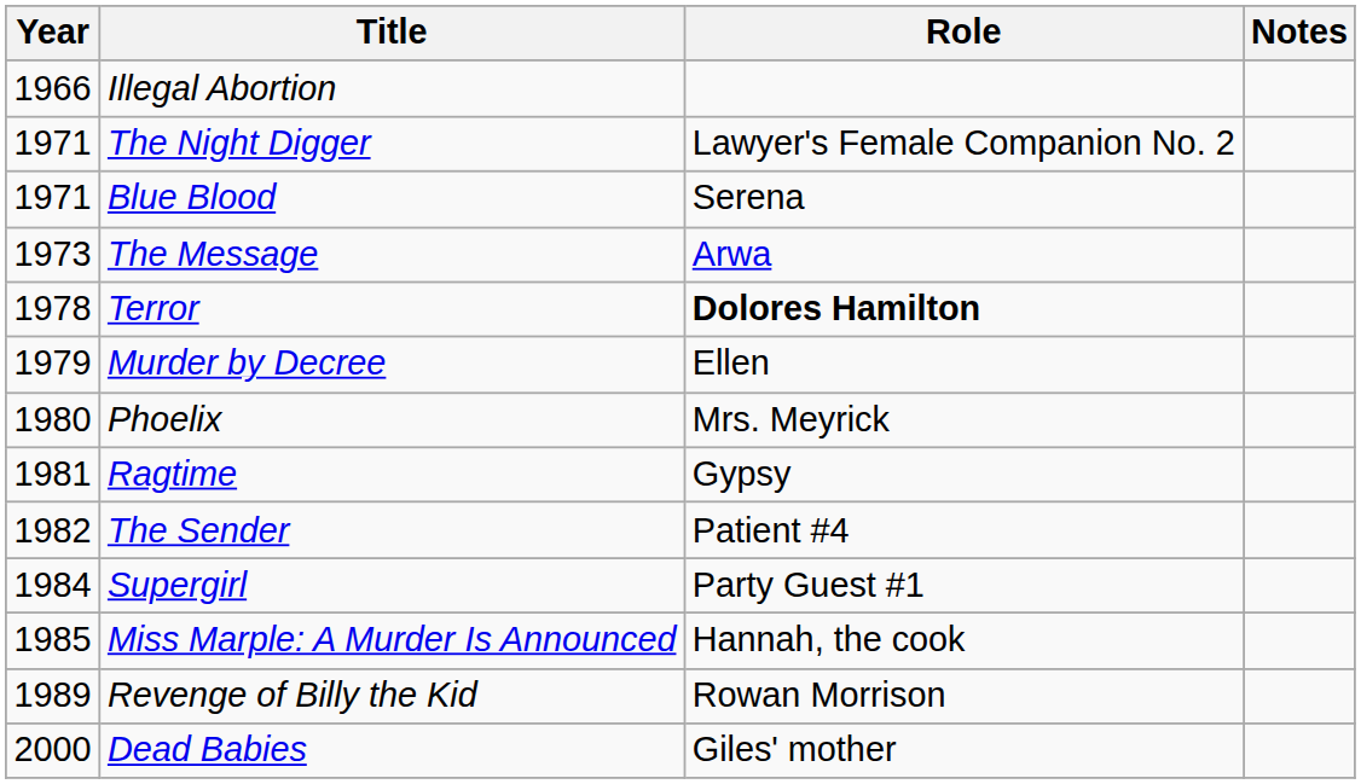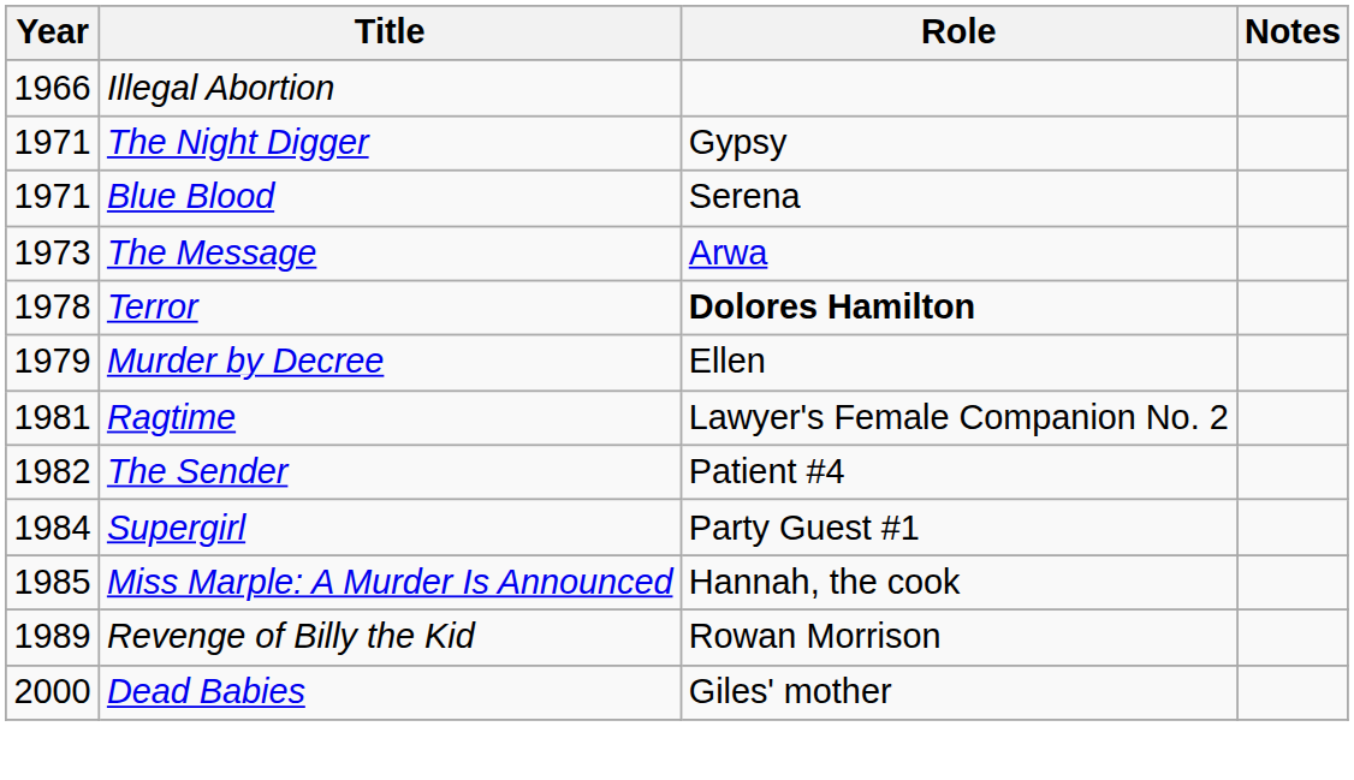 <table class="wikitable">
 <tr>
 <th>Year</th>
 <th>Title</th>
 <th>Role</th>
 <th>Notes</th>
 </tr>
 <tr>
 <td>1966</td>
 <td><em>Illegal Abortion</em></td>
 <td></td>
 <td></td>
 </tr>
 <tr>
 <td>1971</td>
 <td><em><a href='#'>The Night Digger</a></em></td>
-<td>Lawyer's Female Companion No. 2</td>
+<td>Gypsy</td>
 <td></td>
 </tr>
 <tr>
 <td>1971</td>
 <td><em><a href='#'>Blue Blood</a></em></td>
 <td>Serena</td>
 <td></td>
 </tr>
 <tr>
 <td>1973</td>
 <td><em><a href='#'>The Message</a></em></td>
 <td><a href='#'>Arwa</a></td>
 <td></td>
 </tr>
 <tr>
 <td>1978</td>
 <td><em><a href='#'>Terror</a></em></td>
 <td><strong>Dolores Hamilton</strong></td>
 <td></td>
 </tr>
 <tr>
 <td>1979</td>
 <td><em><a href='#'>Murder by Decree</a></em></td>
 <td>Ellen</td>
 <td></td>
 </tr>
 <tr>
-<td>1980</td>
-<td><em>Phoelix</em></td>
-<td>Mrs. Meyrick</td>
-<td></td>
-</tr>
-<tr>
 <td>1981</td>
 <td><em><a href='#'>Ragtime</a></em></td>
-<td>Gypsy</td>
+<td>Lawyer's Female Companion No. 2</td>
 <td></td>
 </tr>
 <tr>
 <td>1982</td>
 <td><em><a href='#'>The Sender</a></em></td>
 <td>Patient #4</td>
 <td></td>
 </tr>
 <tr>
 <td>1984</td>
 <td><em><a href='#'>Supergirl</a></em></td>
 <td>Party Guest #1</td>
 <td></td>
 </tr>
 <tr>
 <td>1985</td>
 <td><em><a href='#'> Miss Marple: A Murder Is Announced</a></em></td>
 <td>Hannah, the cook</td>
 <td></td>
 </tr>
 <tr>
 <td>1989</td>
 <td><em>Revenge of Billy the Kid</em></td>
 <td>Rowan Morrison</td>
 <td></td>
 </tr>
 <tr>
 <td>2000</td>
 <td><em><a href='#'>Dead Babies</a></em></td>
 <td>Giles' mother</td>
 <td></td>
 </tr>
 </table>
